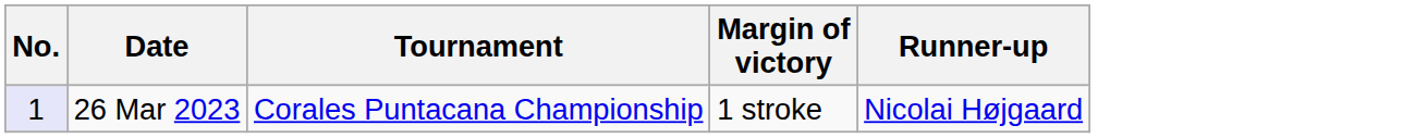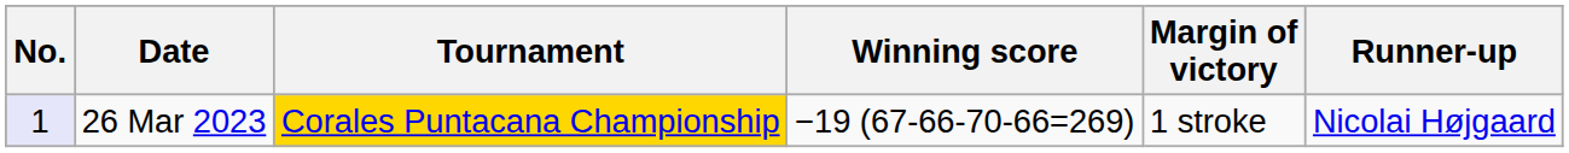 <table class="wikitable" style="font-size:95%;">
 <tr>
 <th>No.</th>
 <th>Date</th>
 <th>Tournament</th>
+<th>Winning score</th>
 <th>Margin of<br>victory</th>
 <th>Runner-up</th>
 </tr>
 <tr>
 <td align=center style="background: lavender;">1</td>
 <td align=right>26 Mar <a href='#'>2023</a></td>
-<td><a href='#'>Corales Puntacana Championship</a></td>
+<td style="background: gold;"><a href='#'>Corales Puntacana Championship</a></td>
+<td>−19 (67-66-70-66=269)</td>
 <td>1 stroke</td>
 <td> <a href='#'>Nicolai Højgaard</a></td>
 </tr>
 </table>
